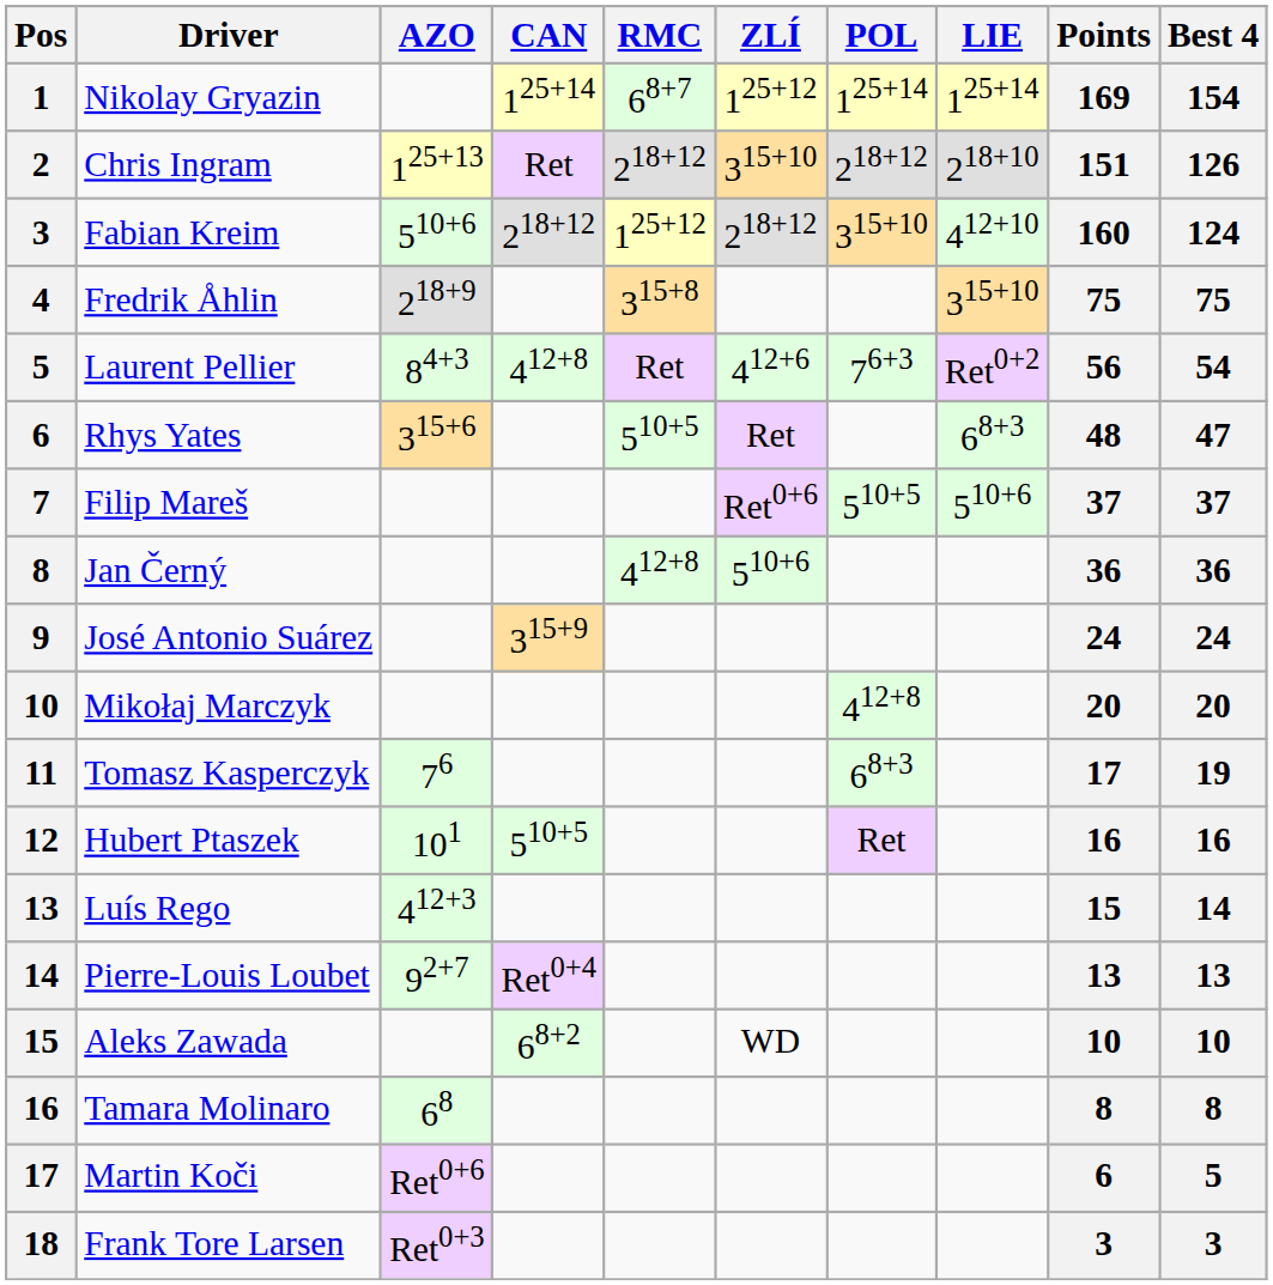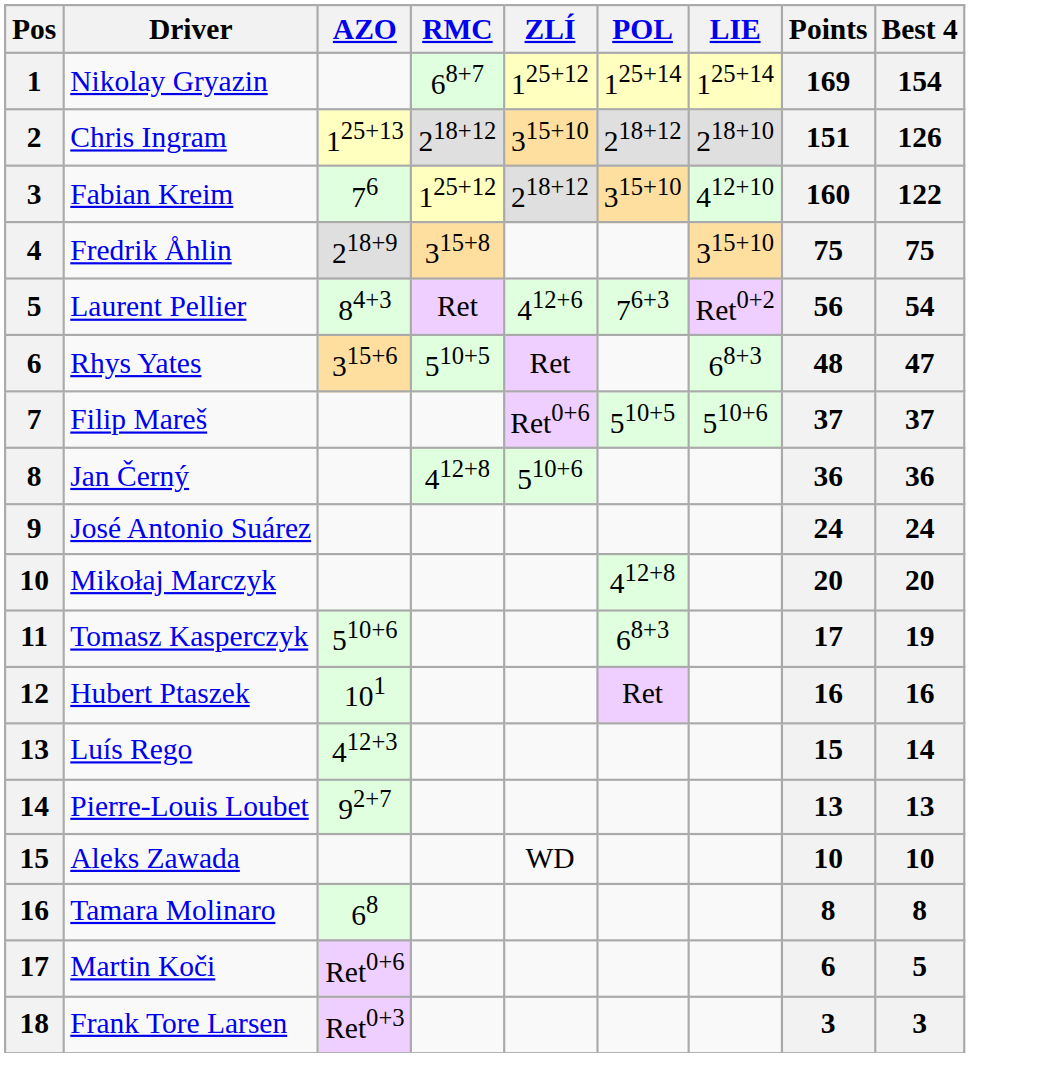 <table class="wikitable" style="font-size: 85%; text-align: center;">
 <tr valign="top">
 <th valign="middle">Pos</th>
 <th valign="middle">Driver</th>
 <th><a href='#'>AZO</a><br></th>
-<th><a href='#'>CAN</a><br></th>
 <th><a href='#'>RMC</a><br></th>
 <th><a href='#'>ZLÍ</a><br></th>
 <th><a href='#'>POL</a><br></th>
 <th><a href='#'>LIE</a><br></th>
 <th valign="middle">Points</th>
 <th valign="middle">Best 4</th>
 </tr>
 <tr>
 <th>1</th>
 <td align=left> <a href='#'>Nikolay Gryazin</a></td>
 <td></td>
-<td style="background:#ffffbf;">1<sup>25+14</sup></td>
 <td style="background:#dfffdf;">6<sup>8+7</sup></td>
 <td style="background:#ffffbf;">1<sup>25+12</sup></td>
 <td style="background:#ffffbf;">1<sup>25+14</sup></td>
 <td style="background:#ffffbf;">1<sup>25+14</sup></td>
 <th>169</th>
 <th>154</th>
 </tr>
 <tr>
 <th>2</th>
 <td align=left> <a href='#'>Chris Ingram</a></td>
 <td style="background:#ffffbf;">1<sup>25+13</sup></td>
-<td style="background:#efcfff;">Ret</td>
 <td style="background:#dfdfdf;">2<sup>18+12</sup></td>
 <td style="background:#ffdf9f;">3<sup>15+10</sup></td>
 <td style="background:#dfdfdf;">2<sup>18+12</sup></td>
 <td style="background:#dfdfdf;">2<sup>18+10</sup></td>
 <th>151</th>
 <th>126</th>
 </tr>
 <tr>
 <th>3</th>
 <td align=left> <a href='#'>Fabian Kreim</a></td>
-<td style="background:#dfffdf;">5<sup>10+6</sup></td>
-<td style="background:#dfdfdf;">2<sup>18+12</sup></td>
+<td style="background:#dfffdf;">7<sup>6</sup></td>
 <td style="background:#ffffbf;">1<sup>25+12</sup></td>
 <td style="background:#dfdfdf;">2<sup>18+12</sup></td>
 <td style="background:#ffdf9f;">3<sup>15+10</sup></td>
 <td style="background:#dfffdf;">4<sup>12+10</sup></td>
 <th>160</th>
-<th>124</th>
+<th>122</th>
 </tr>
 <tr>
 <th>4</th>
 <td align=left> <a href='#'>Fredrik Åhlin</a></td>
 <td style="background:#dfdfdf;">2<sup>18+9</sup></td>
-<td></td>
 <td style="background:#ffdf9f;">3<sup>15+8</sup></td>
 <td></td>
 <td></td>
 <td style="background:#ffdf9f;">3<sup>15+10</sup></td>
 <th>75</th>
 <th>75</th>
 </tr>
 <tr>
 <th>5</th>
 <td align=left> <a href='#'>Laurent Pellier</a></td>
 <td style="background:#dfffdf;">8<sup>4+3</sup></td>
-<td style="background:#dfffdf;">4<sup>12+8</sup></td>
 <td style="background:#efcfff;">Ret</td>
 <td style="background:#dfffdf;">4<sup>12+6</sup></td>
 <td style="background:#dfffdf;">7<sup>6+3</sup></td>
 <td style="background:#efcfff;">Ret<sup>0+2</sup></td>
 <th>56</th>
 <th>54</th>
 </tr>
 <tr>
 <th>6</th>
 <td align=left> <a href='#'>Rhys Yates</a></td>
 <td style="background:#ffdf9f;">3<sup>15+6</sup></td>
-<td></td>
 <td style="background:#dfffdf;">5<sup>10+5</sup></td>
 <td style="background:#efcfff;">Ret</td>
 <td></td>
 <td style="background:#dfffdf;">6<sup>8+3</sup></td>
 <th>48</th>
 <th>47</th>
 </tr>
 <tr>
 <th>7</th>
 <td align=left> <a href='#'>Filip Mareš</a></td>
 <td></td>
 <td></td>
-<td></td>
 <td style="background:#efcfff;">Ret<sup>0+6</sup></td>
 <td style="background:#dfffdf;">5<sup>10+5</sup></td>
 <td style="background:#dfffdf;">5<sup>10+6</sup></td>
 <th>37</th>
 <th>37</th>
 </tr>
 <tr>
 <th>8</th>
 <td align=left> <a href='#'>Jan Černý</a></td>
-<td></td>
 <td></td>
 <td style="background:#dfffdf;">4<sup>12+8</sup></td>
 <td style="background:#dfffdf;">5<sup>10+6</sup></td>
 <td></td>
 <td></td>
 <th>36</th>
 <th>36</th>
 </tr>
 <tr>
 <th>9</th>
 <td align=left> <a href='#'>José Antonio Suárez</a></td>
 <td></td>
-<td style="background:#ffdf9f;">3<sup>15+9</sup></td>
 <td></td>
 <td></td>
 <td></td>
 <td></td>
 <th>24</th>
 <th>24</th>
 </tr>
 <tr>
 <th>10</th>
 <td align=left> <a href='#'>Mikołaj Marczyk</a></td>
 <td></td>
 <td></td>
 <td></td>
-<td></td>
 <td style="background:#dfffdf;">4<sup>12+8</sup></td>
 <td></td>
 <th>20</th>
 <th>20</th>
 </tr>
 <tr>
 <th>11</th>
 <td align=left> <a href='#'>Tomasz Kasperczyk</a></td>
-<td style="background:#dfffdf;">7<sup>6</sup></td>
-<td></td>
+<td style="background:#dfffdf;">5<sup>10+6</sup></td>
 <td></td>
 <td></td>
 <td style="background:#dfffdf;">6<sup>8+3</sup></td>
 <td></td>
 <th>17</th>
 <th>19</th>
 </tr>
 <tr>
 <th>12</th>
 <td align=left> <a href='#'>Hubert Ptaszek</a></td>
 <td style="background:#dfffdf;">10<sup>1</sup></td>
-<td style="background:#dfffdf;">5<sup>10+5</sup></td>
 <td></td>
 <td></td>
 <td style="background:#efcfff;">Ret</td>
 <td></td>
 <th>16</th>
 <th>16</th>
 </tr>
 <tr>
 <th>13</th>
 <td align=left> <a href='#'>Luís Rego</a></td>
 <td style="background:#dfffdf;">4<sup>12+3</sup></td>
 <td></td>
 <td></td>
 <td></td>
 <td></td>
-<td></td>
 <th>15</th>
 <th>14</th>
 </tr>
 <tr>
 <th>14</th>
 <td align=left> <a href='#'>Pierre-Louis Loubet</a></td>
 <td style="background:#dfffdf;">9<sup>2+7</sup></td>
-<td style="background:#efcfff;">Ret<sup>0+4</sup></td>
 <td></td>
 <td></td>
 <td></td>
 <td></td>
 <th>13</th>
 <th>13</th>
 </tr>
 <tr>
 <th>15</th>
 <td align=left> <a href='#'>Aleks Zawada</a></td>
 <td></td>
-<td style="background:#dfffdf;">6<sup>8+2</sup></td>
 <td></td>
 <td>WD</td>
 <td></td>
 <td></td>
 <th>10</th>
 <th>10</th>
 </tr>
 <tr>
 <th>16</th>
 <td align=left> <a href='#'>Tamara Molinaro</a></td>
 <td style="background:#dfffdf;">6<sup>8</sup></td>
 <td></td>
 <td></td>
 <td></td>
 <td></td>
-<td></td>
 <th>8</th>
 <th>8</th>
 </tr>
 <tr>
 <th>17</th>
 <td align=left> <a href='#'>Martin Koči</a></td>
 <td style="background:#efcfff;">Ret<sup>0+6</sup></td>
-<td></td>
 <td></td>
 <td></td>
 <td></td>
 <td></td>
 <th>6</th>
 <th>5</th>
 </tr>
 <tr>
 <th>18</th>
 <td align=left> <a href='#'>Frank Tore Larsen</a></td>
 <td style="background:#efcfff;">Ret<sup>0+3</sup></td>
 <td></td>
 <td></td>
 <td></td>
 <td></td>
-<td></td>
 <th>3</th>
 <th>3</th>
 </tr>
 </table>
